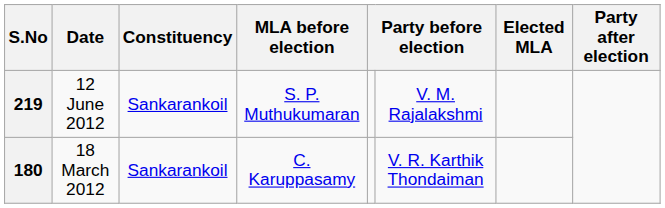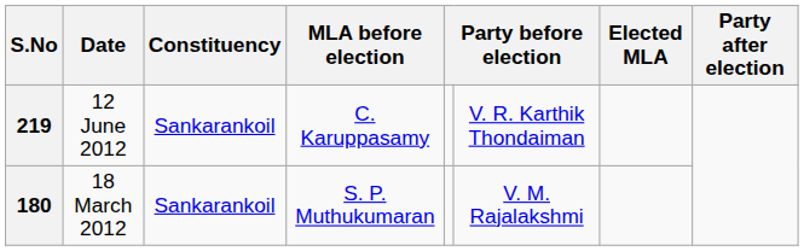 <table class="wikitable sortable" style="text-align:center;">
 <tr>
 <th>S.No</th>
 <th>Date</th>
 <th>Constituency</th>
 <th>MLA before election</th>
 <th colspan="2">Party before election</th>
 <th>Elected MLA</th>
 <th colspan="2">Party after election</th>
 </tr>
 <tr>
 <th>219</th>
 <td>12 June 2012</td>
 <td><a href='#'>Sankarankoil</a></td>
-<td><a href='#'>S. P. Muthukumaran</a></td>
+<td><a href='#'>C. Karuppasamy</a></td>
 <td></td>
-<td><a href='#'>V. M. Rajalakshmi</a></td>
+<td><a href='#'>V. R. Karthik Thondaiman</a></td>
 <td></td>
 </tr>
 <tr>
 <th>180</th>
 <td>18 March 2012</td>
 <td><a href='#'>Sankarankoil</a></td>
-<td><a href='#'>C. Karuppasamy</a></td>
+<td><a href='#'>S. P. Muthukumaran</a></td>
 <td></td>
-<td><a href='#'>V. R. Karthik Thondaiman</a></td>
+<td><a href='#'>V. M. Rajalakshmi</a></td>
 <td></td>
 </tr>
 </table>
